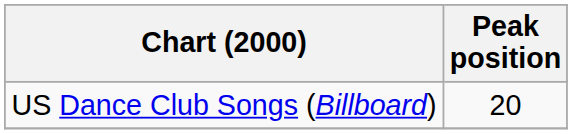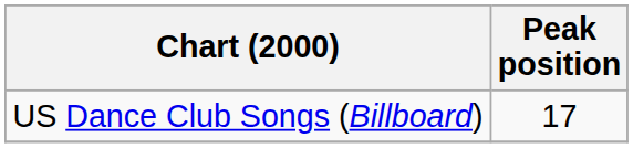 <table class="wikitable">
 <tr>
 <th align="left">Chart (2000)</th>
 <th align="left">Peak<br>position</th>
 </tr>
 <tr>
 <td align="left">US <a href='#'>Dance Club Songs</a> (<em><a href='#'>Billboard</a></em>)</td>
-<td style="text-align:center;">20</td>
+<td style="text-align:center;">17</td>
 </tr>
 <tr>
 </tr>
 </table>
